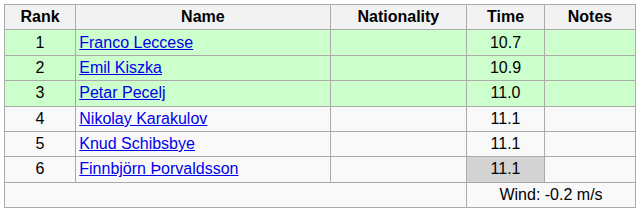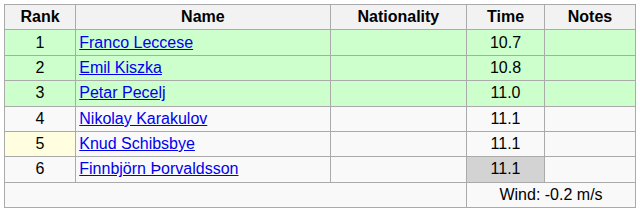 <table class="wikitable sortable" style="text-align:center;width: 50%">
 <tr>
 <th>Rank</th>
 <th>Name</th>
 <th>Nationality</th>
 <th>Time</th>
 <th>Notes</th>
 </tr>
 <tr bgcolor=ccffcc>
 <td>1</td>
 <td align=left><a href='#'>Franco Leccese</a></td>
 <td align=left></td>
 <td>10.7</td>
 <td></td>
 </tr>
 <tr bgcolor=ccffcc>
 <td>2</td>
 <td align=left><a href='#'>Emil Kiszka</a></td>
 <td align=left></td>
-<td>10.9</td>
+<td>10.8</td>
 <td></td>
 </tr>
 <tr bgcolor=ccffcc>
 <td>3</td>
 <td align=left><a href='#'>Petar Pecelj</a></td>
 <td align=left></td>
 <td>11.0</td>
 <td></td>
 </tr>
 <tr>
 <td>4</td>
 <td align=left><a href='#'>Nikolay Karakulov</a></td>
 <td align=left></td>
 <td>11.1</td>
 <td></td>
 </tr>
 <tr>
-<td>5</td>
+<td style="background: lightyellow;">5</td>
 <td align=left><a href='#'>Knud Schibsbye</a></td>
 <td align=left></td>
 <td>11.1</td>
 <td></td>
 </tr>
 <tr>
 <td>6</td>
 <td align=left><a href='#'>Finnbjörn Þorvaldsson</a></td>
 <td align=left></td>
 <td style="background: lightgrey;">11.1</td>
 <td></td>
 </tr>
 <tr>
 <td colspan="3"></td>
 <td colspan="2">Wind: -0.2 m/s</td>
 </tr>
 </table>
